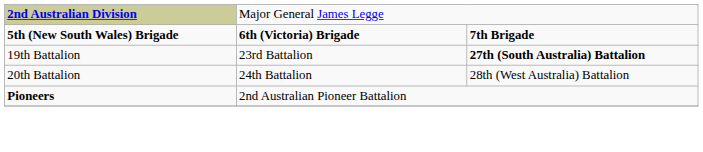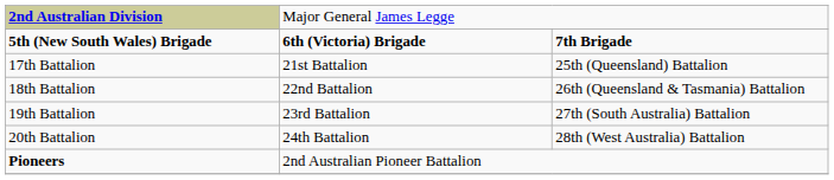 <table class="wikitable">
 <tr>
 <td style="background:#CCCC99;"><strong><a href='#'>2nd Australian Division</a>  </strong></td>
 <td colspan="2">Major General <a href='#'>James Legge</a></td>
 </tr>
 <tr>
 <td width="320pt"><strong>5th (New South Wales) Brigade</strong></td>
 <td width="320pt"><strong>6th (Victoria) Brigade</strong></td>
 <td width="320pt"><strong>7th Brigade</strong></td>
 </tr>
 <tr>
+<td>17th Battalion</td>
+<td>21st Battalion</td>
+<td>25th (Queensland) Battalion</td>
+</tr>
+<tr>
+<td>18th Battalion</td>
+<td>22nd Battalion</td>
+<td>26th (Queensland & Tasmania) Battalion</td>
+</tr>
+<tr>
 <td>19th Battalion</td>
 <td>23rd Battalion</td>
-<td><strong>27th (South Australia) Battalion</strong></td>
+<td>27th (South Australia) Battalion</td>
 </tr>
 <tr>
 <td>20th Battalion</td>
 <td>24th Battalion</td>
 <td>28th (West Australia) Battalion</td>
 </tr>
 <tr>
 <td><strong>Pioneers</strong></td>
 <td colspan="2">2nd Australian Pioneer Battalion</td>
 </tr>
 <tr>
 </tr>
 </table>
